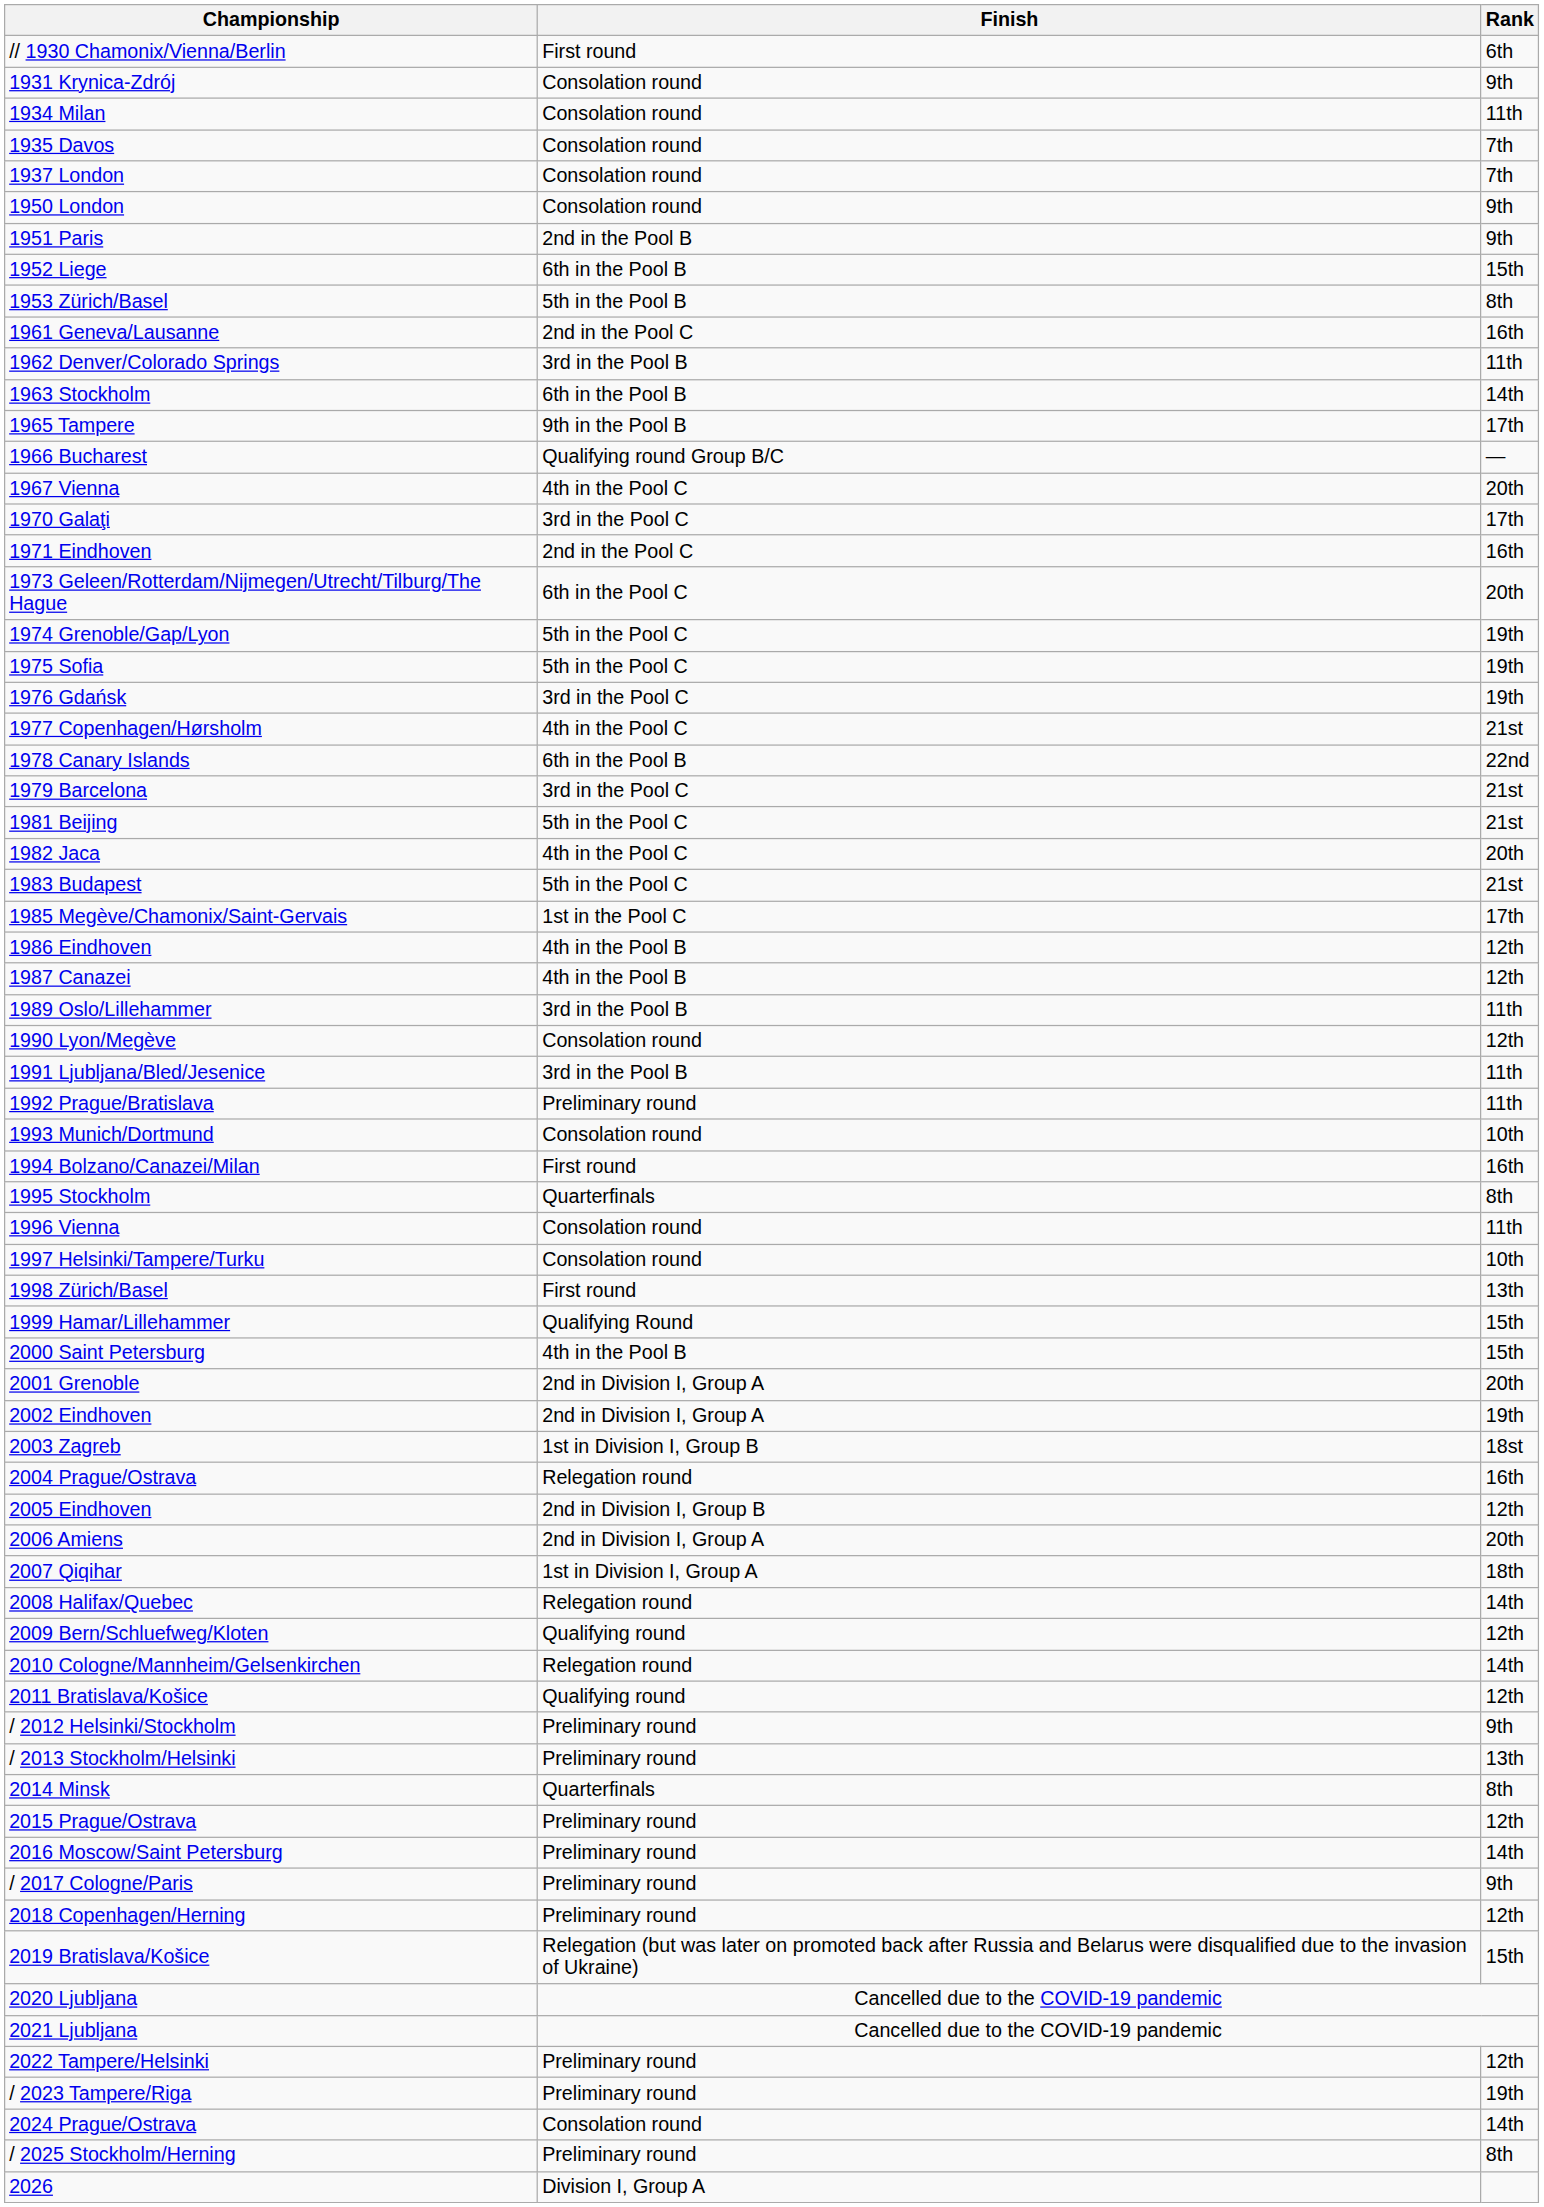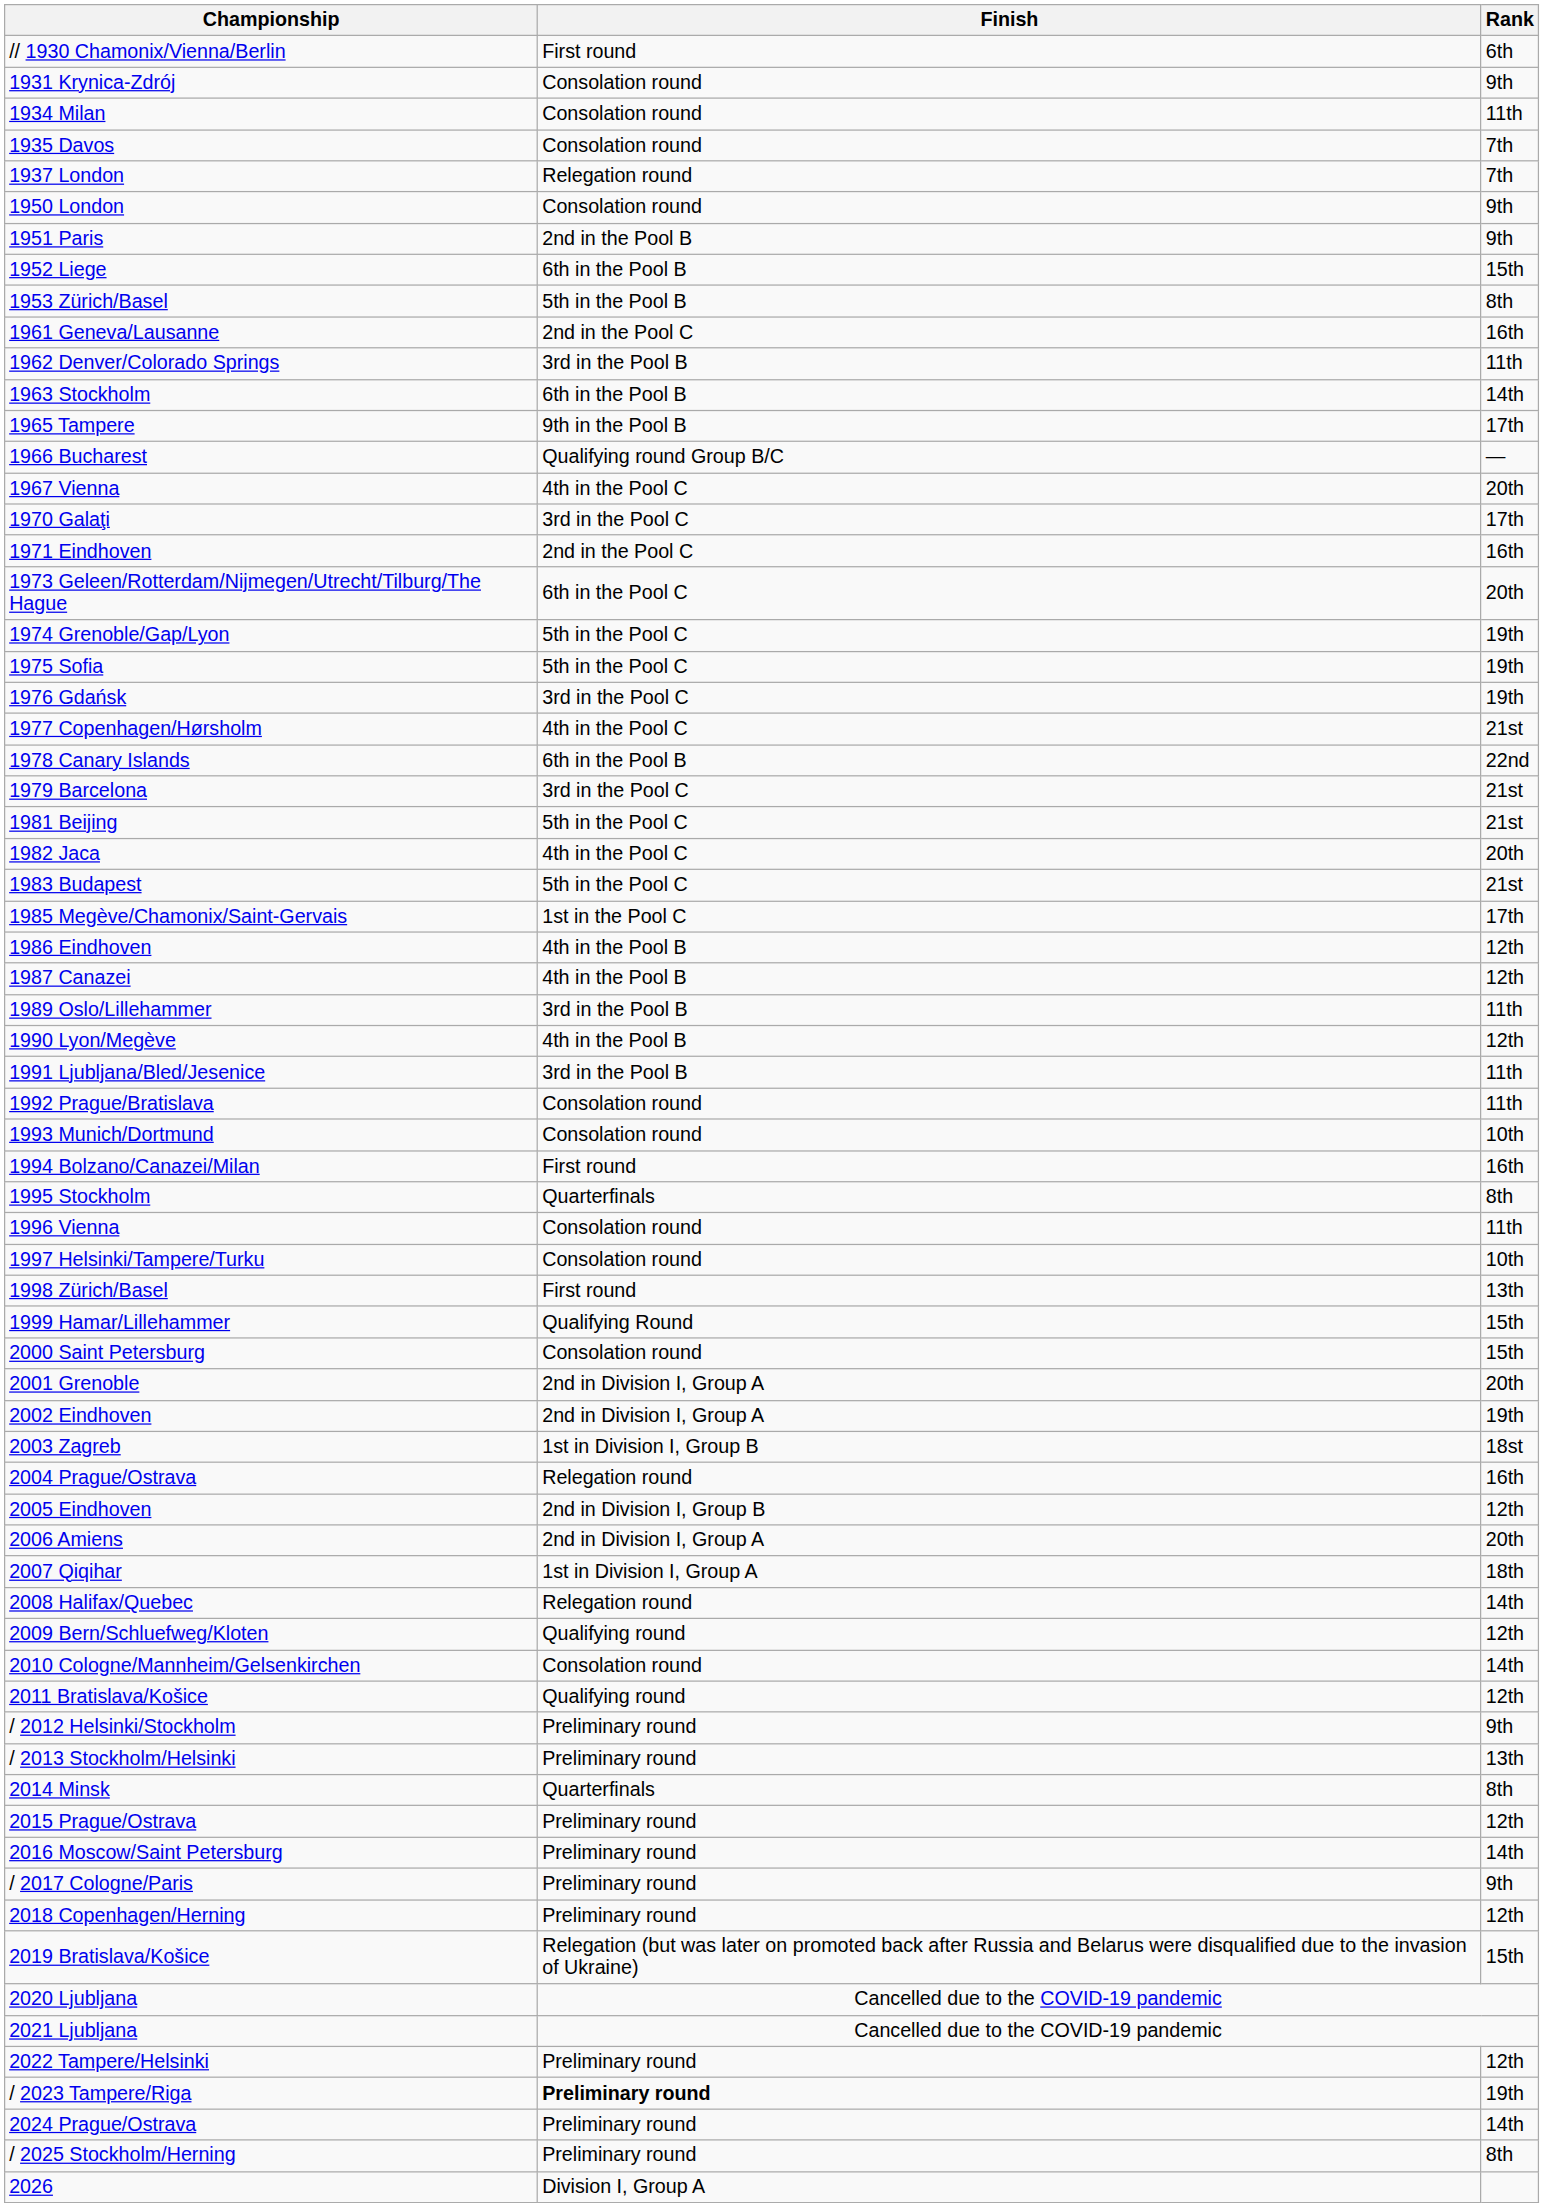 <table class="wikitable sortable">
 <tr>
 <th>Championship</th>
 <th>Finish</th>
 <th>Rank</th>
 </tr>
 <tr>
 <td>// <a href='#'>1930 Chamonix/Vienna/Berlin</a></td>
 <td>First round</td>
 <td>6th</td>
 </tr>
 <tr>
 <td> <a href='#'>1931 Krynica-Zdrój</a></td>
 <td>Consolation round</td>
 <td>9th</td>
 </tr>
 <tr>
 <td> <a href='#'>1934 Milan</a></td>
 <td>Consolation round</td>
 <td>11th</td>
 </tr>
 <tr>
 <td> <a href='#'>1935 Davos</a></td>
 <td>Consolation round</td>
 <td>7th</td>
 </tr>
 <tr>
 <td> <a href='#'>1937 London</a></td>
-<td>Consolation round</td>
+<td>Relegation round</td>
 <td>7th</td>
 </tr>
 <tr>
 <td> <a href='#'>1950 London</a></td>
 <td>Consolation round</td>
 <td>9th</td>
 </tr>
 <tr>
 <td> <a href='#'>1951 Paris</a></td>
 <td>2nd in the Pool B</td>
 <td>9th</td>
 </tr>
 <tr>
 <td> <a href='#'>1952 Liege</a></td>
 <td>6th in the Pool B</td>
 <td>15th</td>
 </tr>
 <tr>
 <td> <a href='#'>1953 Zürich/Basel</a></td>
 <td>5th in the Pool B</td>
 <td>8th</td>
 </tr>
 <tr>
 <td> <a href='#'>1961 Geneva/Lausanne</a></td>
 <td>2nd in the Pool C</td>
 <td>16th</td>
 </tr>
 <tr>
 <td> <a href='#'>1962 Denver/Colorado Springs</a></td>
 <td>3rd in the Pool B</td>
 <td>11th</td>
 </tr>
 <tr>
 <td> <a href='#'>1963 Stockholm</a></td>
 <td>6th in the Pool B</td>
 <td>14th</td>
 </tr>
 <tr>
 <td> <a href='#'>1965 Tampere</a></td>
 <td>9th in the Pool B</td>
 <td>17th</td>
 </tr>
 <tr>
 <td> <a href='#'>1966 Bucharest</a></td>
 <td>Qualifying round Group B/C</td>
 <td>—</td>
 </tr>
 <tr>
 <td> <a href='#'>1967 Vienna</a></td>
 <td>4th in the Pool C</td>
 <td>20th</td>
 </tr>
 <tr>
 <td> <a href='#'>1970 Galaţi</a></td>
 <td>3rd in the Pool C</td>
 <td>17th</td>
 </tr>
 <tr>
 <td> <a href='#'>1971 Eindhoven</a></td>
 <td>2nd in the Pool C</td>
 <td>16th</td>
 </tr>
 <tr>
 <td> <a href='#'>1973 Geleen/Rotterdam/Nijmegen/Utrecht/Tilburg/The Hague</a></td>
 <td>6th in the Pool C</td>
 <td>20th</td>
 </tr>
 <tr>
 <td> <a href='#'>1974 Grenoble/Gap/Lyon</a></td>
 <td>5th in the Pool C</td>
 <td>19th</td>
 </tr>
 <tr>
 <td> <a href='#'>1975 Sofia</a></td>
 <td>5th in the Pool C</td>
 <td>19th</td>
 </tr>
 <tr>
 <td> <a href='#'>1976 Gdańsk</a></td>
 <td>3rd in the Pool C</td>
 <td>19th</td>
 </tr>
 <tr>
 <td> <a href='#'>1977 Copenhagen/Hørsholm</a></td>
 <td>4th in the Pool C</td>
 <td>21st</td>
 </tr>
 <tr>
 <td> <a href='#'>1978 Canary Islands</a></td>
 <td>6th in the Pool B</td>
 <td>22nd</td>
 </tr>
 <tr>
 <td> <a href='#'>1979 Barcelona</a></td>
 <td>3rd in the Pool C</td>
 <td>21st</td>
 </tr>
 <tr>
 <td> <a href='#'>1981 Beijing</a></td>
 <td>5th in the Pool C</td>
 <td>21st</td>
 </tr>
 <tr>
 <td> <a href='#'>1982 Jaca</a></td>
 <td>4th in the Pool C</td>
 <td>20th</td>
 </tr>
 <tr>
 <td> <a href='#'>1983 Budapest</a></td>
 <td>5th in the Pool C</td>
 <td>21st</td>
 </tr>
 <tr>
 <td> <a href='#'>1985 Megève/Chamonix/Saint-Gervais</a></td>
 <td>1st in the Pool C</td>
 <td>17th</td>
 </tr>
 <tr>
 <td> <a href='#'>1986 Eindhoven</a></td>
 <td>4th in the Pool B</td>
 <td>12th</td>
 </tr>
 <tr>
 <td> <a href='#'>1987 Canazei</a></td>
 <td>4th in the Pool B</td>
 <td>12th</td>
 </tr>
 <tr>
 <td> <a href='#'>1989 Oslo/Lillehammer</a></td>
 <td>3rd in the Pool B</td>
 <td>11th</td>
 </tr>
 <tr>
 <td> <a href='#'>1990 Lyon/Megève</a></td>
-<td>Consolation round</td>
+<td>4th in the Pool B</td>
 <td>12th</td>
 </tr>
 <tr>
 <td> <a href='#'>1991 Ljubljana/Bled/Jesenice</a></td>
 <td>3rd in the Pool B</td>
 <td>11th</td>
 </tr>
 <tr>
 <td> <a href='#'>1992 Prague/Bratislava</a></td>
-<td>Preliminary round</td>
+<td>Consolation round</td>
 <td>11th</td>
 </tr>
 <tr>
 <td> <a href='#'>1993 Munich/Dortmund</a></td>
 <td>Consolation round</td>
 <td>10th</td>
 </tr>
 <tr>
 <td> <a href='#'>1994 Bolzano/Canazei/Milan</a></td>
 <td>First round</td>
 <td>16th</td>
 </tr>
 <tr>
 <td> <a href='#'>1995 Stockholm</a></td>
 <td>Quarterfinals</td>
 <td>8th</td>
 </tr>
 <tr>
 <td> <a href='#'>1996 Vienna</a></td>
 <td>Consolation round</td>
 <td>11th</td>
 </tr>
 <tr>
 <td> <a href='#'>1997 Helsinki/Tampere/Turku</a></td>
 <td>Consolation round</td>
 <td>10th</td>
 </tr>
 <tr>
 <td> <a href='#'>1998 Zürich/Basel</a></td>
 <td>First round</td>
 <td>13th</td>
 </tr>
 <tr>
 <td> <a href='#'>1999 Hamar/Lillehammer</a></td>
 <td>Qualifying Round</td>
 <td>15th</td>
 </tr>
 <tr>
 <td> <a href='#'>2000 Saint Petersburg</a></td>
-<td>4th in the Pool B</td>
+<td>Consolation round</td>
 <td>15th</td>
 </tr>
 <tr>
 <td> <a href='#'>2001 Grenoble</a></td>
 <td>2nd in Division I, Group A</td>
 <td>20th</td>
 </tr>
 <tr>
 <td> <a href='#'>2002 Eindhoven</a></td>
 <td>2nd in Division I, Group A</td>
 <td>19th</td>
 </tr>
 <tr>
 <td> <a href='#'>2003 Zagreb</a></td>
 <td>1st in Division I, Group B</td>
 <td>18st</td>
 </tr>
 <tr>
 <td> <a href='#'>2004  Prague/Ostrava</a></td>
 <td>Relegation round</td>
 <td>16th</td>
 </tr>
 <tr>
 <td> <a href='#'>2005 Eindhoven</a></td>
 <td>2nd in Division I, Group B</td>
 <td>12th</td>
 </tr>
 <tr>
 <td> <a href='#'>2006 Amiens</a></td>
 <td>2nd in Division I, Group A</td>
 <td>20th</td>
 </tr>
 <tr>
 <td> <a href='#'>2007 Qiqihar</a></td>
 <td>1st in Division I, Group A</td>
 <td>18th</td>
 </tr>
 <tr>
 <td> <a href='#'>2008 Halifax/Quebec</a></td>
 <td>Relegation round</td>
 <td>14th</td>
 </tr>
 <tr>
 <td> <a href='#'>2009  Bern/Schluefweg/Kloten</a></td>
 <td>Qualifying round</td>
 <td>12th</td>
 </tr>
 <tr>
 <td> <a href='#'>2010 Cologne/Mannheim/Gelsenkirchen</a></td>
-<td>Relegation round</td>
+<td>Consolation round</td>
 <td>14th</td>
 </tr>
 <tr>
 <td> <a href='#'>2011 Bratislava/Košice</a></td>
 <td>Qualifying round</td>
 <td>12th</td>
 </tr>
 <tr>
 <td>/ <a href='#'>2012 Helsinki/Stockholm</a></td>
 <td>Preliminary round</td>
 <td>9th</td>
 </tr>
 <tr>
 <td>/ <a href='#'>2013 Stockholm/Helsinki</a></td>
 <td>Preliminary round</td>
 <td>13th</td>
 </tr>
 <tr>
 <td> <a href='#'>2014 Minsk</a></td>
 <td>Quarterfinals</td>
 <td>8th</td>
 </tr>
 <tr>
 <td> <a href='#'>2015 Prague/Ostrava</a></td>
 <td>Preliminary round</td>
 <td>12th</td>
 </tr>
 <tr>
 <td> <a href='#'>2016 Moscow/Saint Petersburg</a></td>
 <td>Preliminary round</td>
 <td>14th</td>
 </tr>
 <tr>
 <td>/ <a href='#'>2017 Cologne/Paris</a></td>
 <td>Preliminary round</td>
 <td>9th</td>
 </tr>
 <tr>
 <td> <a href='#'>2018 Copenhagen/Herning</a></td>
 <td>Preliminary round</td>
 <td>12th</td>
 </tr>
 <tr>
 <td> <a href='#'>2019 Bratislava/Košice</a></td>
 <td>Relegation (but was later on promoted back after Russia and Belarus were disqualified due to the invasion of Ukraine)</td>
 <td>15th</td>
 </tr>
 <tr>
 <td> <a href='#'>2020 Ljubljana</a></td>
 <td colspan=2 align=center>Cancelled due to the <a href='#'>COVID-19 pandemic</a></td>
 </tr>
 <tr>
 <td> <a href='#'>2021 Ljubljana</a></td>
 <td colspan=2 align=center>Cancelled due to the COVID-19 pandemic</td>
 </tr>
 <tr>
 <td> <a href='#'>2022 Tampere/Helsinki</a></td>
 <td>Preliminary round</td>
 <td>12th</td>
 </tr>
 <tr>
 <td>/ <a href='#'>2023 Tampere/Riga</a></td>
-<td>Preliminary round</td>
+<td><strong>Preliminary round</strong></td>
 <td>19th</td>
 </tr>
 <tr>
 <td> <a href='#'>2024 Prague/Ostrava</a></td>
-<td>Consolation round</td>
+<td>Preliminary round</td>
 <td>14th</td>
 </tr>
 <tr>
 <td>/ <a href='#'>2025 Stockholm/Herning</a></td>
 <td>Preliminary round</td>
 <td>8th</td>
 </tr>
 <tr>
 <td> <a href='#'>2026</a></td>
 <td>Division I, Group A</td>
 <td></td>
 </tr>
 </table>
